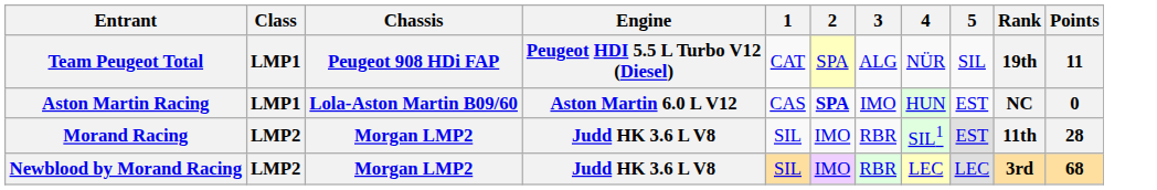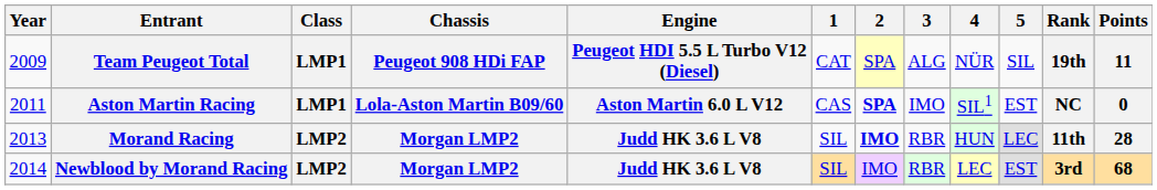 <table class="wikitable" style="text-align:center; font-size:85%">
 <tr>
+<th>Year</th>
 <th>Entrant</th>
 <th>Class</th>
 <th>Chassis</th>
 <th>Engine</th>
 <th>1</th>
 <th>2</th>
 <th>3</th>
 <th>4</th>
 <th>5</th>
 <th>Rank</th>
 <th>Points</th>
 </tr>
 <tr>
+<td><a href='#'>2009</a></td>
 <th nowrap><a href='#'>Team Peugeot Total</a></th>
 <th>LMP1</th>
 <th nowrap><a href='#'>Peugeot 908 HDi FAP</a></th>
 <th nowrap><a href='#'>Peugeot</a> <a href='#'>HDI</a> 5.5 L Turbo V12<br>(<a href='#'>Diesel</a>)</th>
 <td><a href='#'>CAT</a></td>
 <td style="background:#FFFFBF;"><a href='#'>SPA</a><br></td>
 <td><a href='#'>ALG</a></td>
 <td><a href='#'>NÜR</a></td>
 <td><a href='#'>SIL</a></td>
 <th>19th</th>
 <th>11</th>
 </tr>
 <tr>
+<td><a href='#'>2011</a></td>
 <th nowrap><a href='#'>Aston Martin Racing</a></th>
 <th>LMP1</th>
 <th nowrap><a href='#'>Lola-Aston Martin B09/60</a></th>
 <th nowrap><a href='#'>Aston Martin</a> 6.0 L V12</th>
 <td><a href='#'>CAS</a></td>
 <td><strong><a href='#'>SPA</a></strong></td>
 <td><a href='#'>IMO</a></td>
-<td style="background:#DFFFDF;"><a href='#'>HUN</a><br></td>
+<td style="background:#DFFFDF;"><a href='#'>SIL<sup>1</sup></a><br></td>
 <td><a href='#'>EST</a></td>
 <th>NC</th>
 <th>0</th>
 </tr>
 <tr>
+<td><a href='#'>2013</a></td>
 <th nowrap><a href='#'>Morand Racing</a></th>
 <th>LMP2</th>
 <th nowrap><a href='#'>Morgan LMP2</a></th>
 <th nowrap><a href='#'>Judd</a> HK 3.6 L V8</th>
 <td><a href='#'>SIL</a></td>
-<td><a href='#'>IMO</a></td>
+<td><strong><a href='#'>IMO</a></strong></td>
 <td><a href='#'>RBR</a></td>
-<td style="background:#DFFFDF;"><a href='#'>SIL<sup>1</sup></a><br></td>
-<td style="background:#DFDFDF;"><a href='#'>EST</a><br></td>
+<td style="background:#DFFFDF;"><a href='#'>HUN</a><br></td>
+<td style="background:#DFDFDF;"><a href='#'>LEC</a><br></td>
 <th>11th</th>
 <th>28</th>
 </tr>
 <tr>
+<td><a href='#'>2014</a></td>
 <th nowrap><a href='#'>Newblood by Morand Racing</a></th>
 <th>LMP2</th>
 <th nowrap><a href='#'>Morgan LMP2</a></th>
 <th nowrap><a href='#'>Judd</a> HK 3.6 L V8</th>
 <td style="background:#FFDF9F;"><a href='#'>SIL</a><br></td>
 <td style="background:#EFCFFF;"><a href='#'>IMO</a><br></td>
 <td style="background:#DFFFDF;"><a href='#'>RBR</a><br></td>
 <td style="background:#FFFFBF;"><a href='#'>LEC</a><br></td>
-<td style="background:#DFDFDF;"><a href='#'>LEC</a><br></td>
+<td style="background:#DFDFDF;"><a href='#'>EST</a><br></td>
 <th style="background:#FFDF9F;">3rd</th>
 <th style="background:#FFDF9F;">68</th>
 </tr>
 </table>
